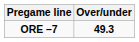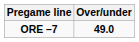 <table class="wikitable">
 <tr align="center">
 <th style=>Pregame line</th>
 <th style=>Over/under</th>
 </tr>
 <tr align="center">
 <td><strong>ORE –7</strong></td>
-<td><strong>49.3</strong></td>
+<td><strong>49.0</strong></td>
 </tr>
 </table>
